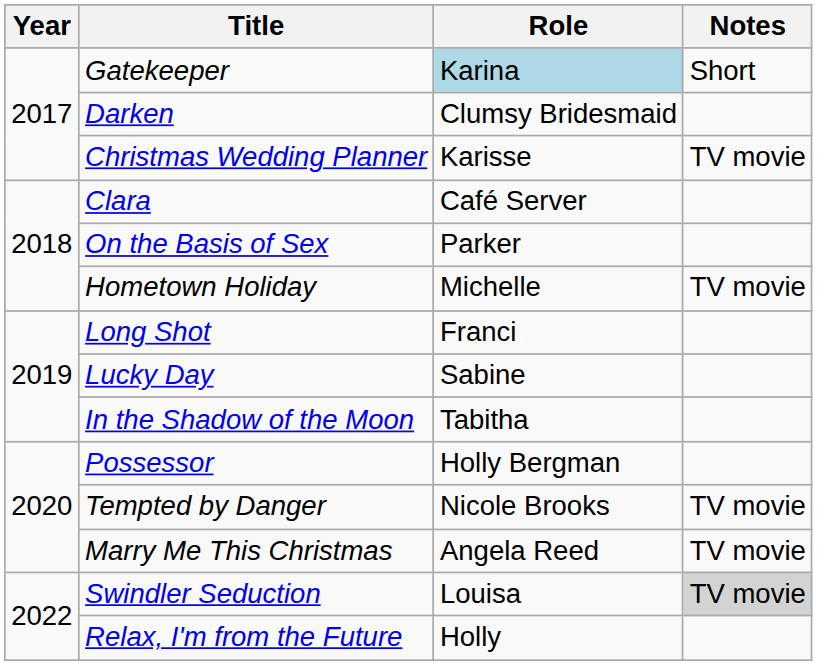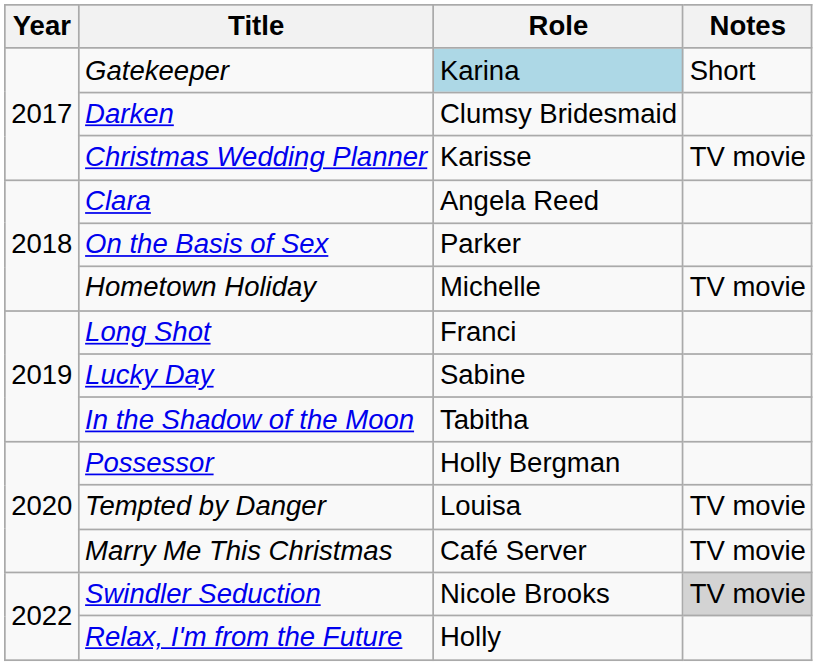 <table class="wikitable plainrowheaders sortable" style="margin-right: 0;">
 <tr>
 <th scope="col">Year</th>
 <th scope="col">Title</th>
 <th scope="col">Role</th>
 <th scope="col" class="unsortable">Notes</th>
 </tr>
 <tr>
 <td rowspan=3>2017</td>
 <td><em>Gatekeeper</em></td>
 <td style="background: lightblue;">Karina</td>
 <td>Short</td>
 </tr>
 <tr>
 <td><em><a href='#'>Darken</a></em></td>
 <td>Clumsy Bridesmaid</td>
 <td></td>
 </tr>
 <tr>
 <td><em><a href='#'>Christmas Wedding Planner</a></em></td>
 <td>Karisse</td>
 <td>TV movie</td>
 </tr>
 <tr>
 <td rowspan=3>2018</td>
 <td><em><a href='#'>Clara</a></em></td>
-<td>Café Server</td>
+<td>Angela Reed</td>
 <td></td>
 </tr>
 <tr>
 <td><em><a href='#'>On the Basis of Sex</a></em></td>
 <td>Parker</td>
 <td></td>
 </tr>
 <tr>
 <td><em>Hometown Holiday</em></td>
 <td>Michelle</td>
 <td>TV movie</td>
 </tr>
 <tr>
 <td rowspan=3>2019</td>
 <td><em><a href='#'>Long Shot</a></em></td>
 <td>Franci</td>
 <td></td>
 </tr>
 <tr>
 <td><em><a href='#'>Lucky Day</a></em></td>
 <td>Sabine</td>
 <td></td>
 </tr>
 <tr>
 <td><em><a href='#'>In the Shadow of the Moon</a></em></td>
 <td>Tabitha</td>
 <td></td>
 </tr>
 <tr>
 <td rowspan=3>2020</td>
 <td><em><a href='#'>Possessor</a></em></td>
 <td>Holly Bergman</td>
 <td></td>
 </tr>
 <tr>
 <td><em>Tempted by Danger</em></td>
-<td>Nicole Brooks</td>
+<td>Louisa</td>
 <td>TV movie</td>
 </tr>
 <tr>
 <td><em>Marry Me This Christmas</em></td>
-<td>Angela Reed</td>
+<td>Café Server</td>
 <td>TV movie</td>
 </tr>
 <tr>
 <td rowspan=2>2022</td>
 <td><em><a href='#'>Swindler Seduction</a></em></td>
-<td>Louisa</td>
+<td>Nicole Brooks</td>
 <td style="background: lightgrey;">TV movie</td>
 </tr>
 <tr>
 <td><em><a href='#'>Relax, I'm from the Future</a></em></td>
 <td>Holly</td>
 <td></td>
 </tr>
 </table>
